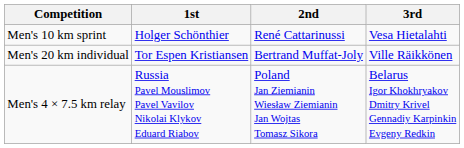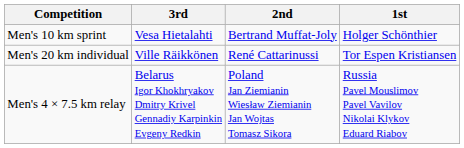 <table class="wikitable">
 <tr>
 <th>Competition</th>
+<th>3rd</th>
+<th>2nd</th>
 <th>1st</th>
-<th>2nd</th>
-<th>3rd</th>
 </tr>
 <tr>
 <td>Men's 10 km sprint</td>
+<td> <a href='#'>Vesa Hietalahti</a></td>
+<td> <a href='#'>Bertrand Muffat-Joly</a></td>
 <td> <a href='#'>Holger Schönthier</a></td>
-<td> <a href='#'>René Cattarinussi</a></td>
-<td> <a href='#'>Vesa Hietalahti</a></td>
 </tr>
 <tr>
 <td>Men's 20 km individual</td>
+<td> <a href='#'>Ville Räikkönen</a></td>
+<td> <a href='#'>René Cattarinussi</a></td>
 <td> <a href='#'>Tor Espen Kristiansen</a></td>
-<td> <a href='#'>Bertrand Muffat-Joly</a></td>
-<td> <a href='#'>Ville Räikkönen</a></td>
 </tr>
 <tr>
 <td>Men's 4 × 7.5 km relay</td>
+<td> <a href='#'>Belarus</a><br><small><a href='#'>Igor Khokhryakov</a><br><a href='#'>Dmitry Krivel</a><br><a href='#'>Gennadiy Karpinkin</a><br><a href='#'>Evgeny Redkin</a></small></td>
+<td> <a href='#'>Poland</a><br><small><a href='#'>Jan Ziemianin</a><br><a href='#'>Wiesław Ziemianin</a><br><a href='#'>Jan Wojtas</a><br><a href='#'>Tomasz Sikora</a></small></td>
 <td> <a href='#'>Russia</a><br><small><a href='#'>Pavel Mouslimov</a><br><a href='#'>Pavel Vavilov</a><br><a href='#'>Nikolai Klykov</a><br><a href='#'>Eduard Riabov</a></small></td>
-<td> <a href='#'>Poland</a><br><small><a href='#'>Jan Ziemianin</a><br><a href='#'>Wiesław Ziemianin</a><br><a href='#'>Jan Wojtas</a><br><a href='#'>Tomasz Sikora</a></small></td>
-<td> <a href='#'>Belarus</a><br><small><a href='#'>Igor Khokhryakov</a><br><a href='#'>Dmitry Krivel</a><br><a href='#'>Gennadiy Karpinkin</a><br><a href='#'>Evgeny Redkin</a></small></td>
 </tr>
 </table>
